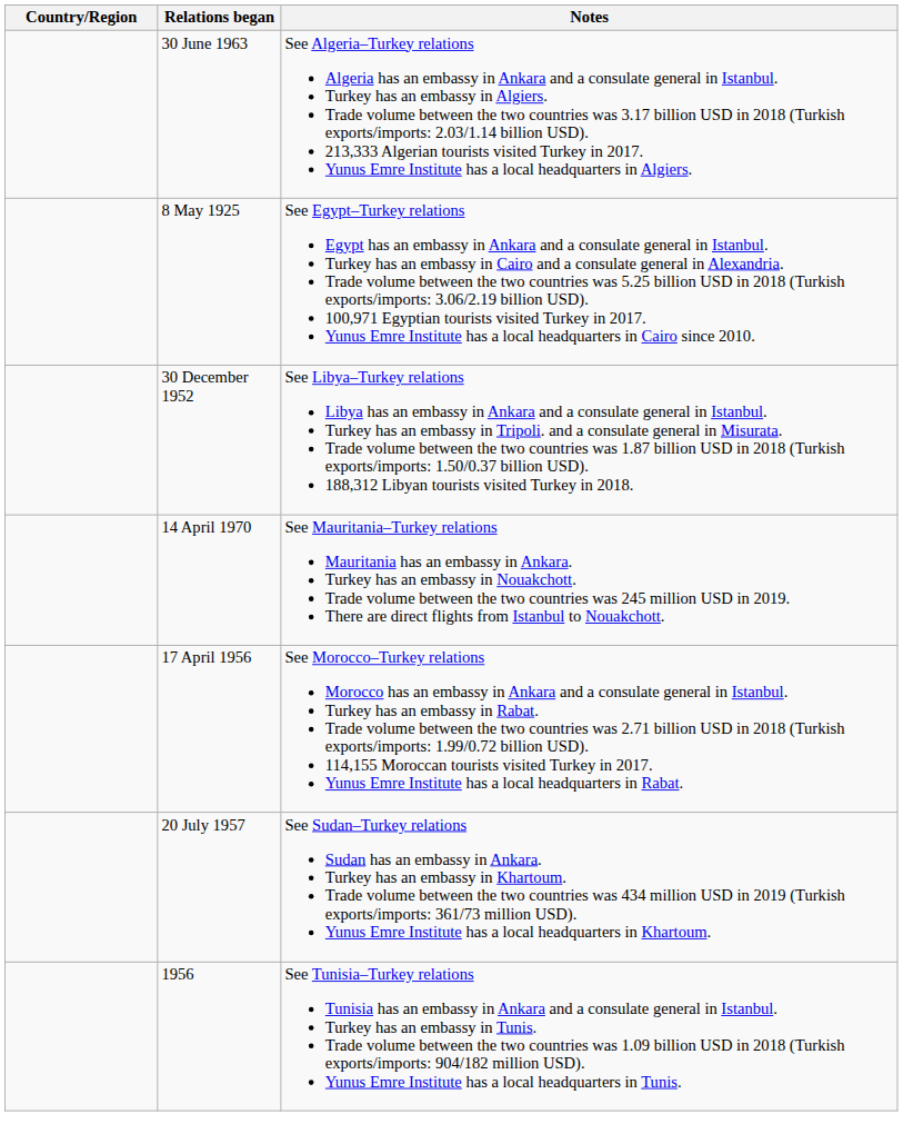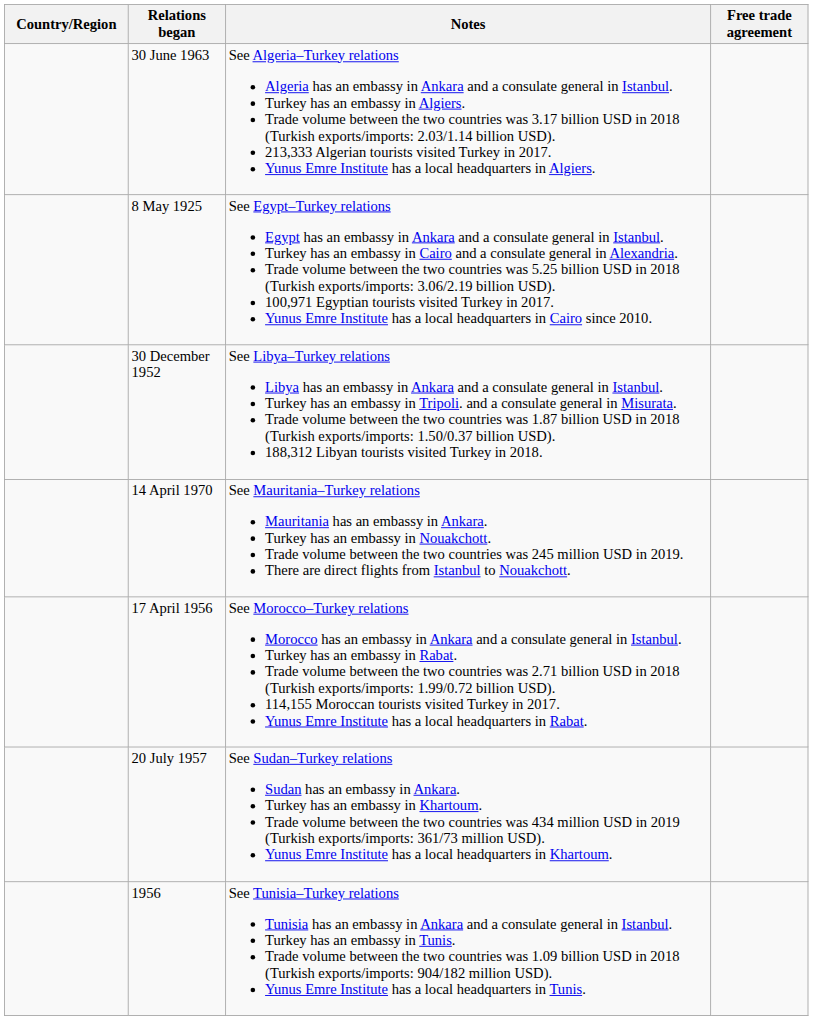 <table class="wikitable sortable" style="width:100%; margin:auto;">
 <tr>
 <th style="width:10%;">Country/Region</th>
 <th style="width:10%;">Relations began</th>
 <th style="width:50%;">Notes</th>
+<th style="width:10%;">Free trade agreement</th>
 </tr>
 <tr valign="top">
 <td></td>
 <td>30 June 1963</td>
 <td>See <a href='#'>Algeria–Turkey relations</a><br><ul><li><a href='#'>Algeria</a> has an embassy in <a href='#'>Ankara</a> and a consulate general in <a href='#'>Istanbul</a>.</li><li>Turkey has an embassy in <a href='#'>Algiers</a>.</li><li>Trade volume between the two countries was 3.17 billion USD in 2018 (Turkish exports/imports: 2.03/1.14 billion USD).</li><li>213,333 Algerian tourists visited Turkey in 2017.</li><li><a href='#'>Yunus Emre Institute</a> has a local headquarters in <a href='#'>Algiers</a>.</li></ul></td>
+<td></td>
 </tr>
 <tr valign="top">
 <td></td>
 <td>8 May 1925</td>
 <td>See <a href='#'>Egypt–Turkey relations</a><br><ul><li><a href='#'>Egypt</a> has an embassy in <a href='#'>Ankara</a> and a consulate general in <a href='#'>Istanbul</a>.</li><li>Turkey has an embassy in <a href='#'>Cairo</a> and a consulate general in <a href='#'>Alexandria</a>.</li><li>Trade volume between the two countries was 5.25 billion USD in 2018 (Turkish exports/imports: 3.06/2.19 billion USD).</li><li>100,971 Egyptian tourists visited Turkey in 2017.</li><li><a href='#'>Yunus Emre Institute</a> has a local headquarters in <a href='#'>Cairo</a> since 2010.</li></ul></td>
+<td></td>
 </tr>
 <tr valign="top">
 <td></td>
 <td>30 December 1952</td>
 <td>See <a href='#'>Libya–Turkey relations</a><br><ul><li><a href='#'>Libya</a> has an embassy in <a href='#'>Ankara</a> and a consulate general in <a href='#'>Istanbul</a>.</li><li>Turkey has an embassy in <a href='#'>Tripoli</a>. and a consulate general in <a href='#'>Misurata</a>.</li><li>Trade volume between the two countries was 1.87 billion USD in 2018 (Turkish exports/imports: 1.50/0.37 billion USD).</li><li>188,312 Libyan tourists visited Turkey in 2018.</li></ul></td>
+<td></td>
 </tr>
 <tr valign="top">
 <td></td>
 <td>14 April 1970</td>
 <td>See <a href='#'>Mauritania–Turkey relations</a><br><ul><li><a href='#'>Mauritania</a> has an embassy in <a href='#'>Ankara</a>.</li><li>Turkey has an embassy in <a href='#'>Nouakchott</a>.</li><li>Trade volume between the two countries was 245 million USD in 2019.</li><li>There are direct flights from <a href='#'>Istanbul</a> to <a href='#'>Nouakchott</a>.</li></ul></td>
+<td></td>
 </tr>
 <tr valign="top">
 <td></td>
 <td>17 April 1956</td>
 <td>See <a href='#'>Morocco–Turkey relations</a><br><ul><li><a href='#'>Morocco</a> has an embassy in <a href='#'>Ankara</a> and a consulate general in <a href='#'>Istanbul</a>.</li><li>Turkey has an embassy in <a href='#'>Rabat</a>.</li><li>Trade volume between the two countries was 2.71 billion USD in 2018 (Turkish exports/imports: 1.99/0.72 billion USD).</li><li>114,155 Moroccan tourists visited Turkey in 2017.</li><li><a href='#'>Yunus Emre Institute</a> has a local headquarters in <a href='#'>Rabat</a>.</li></ul></td>
+<td></td>
 </tr>
 <tr valign="top">
 <td></td>
 <td>20 July 1957</td>
 <td>See <a href='#'>Sudan–Turkey relations</a><br><ul><li><a href='#'>Sudan</a> has an embassy in <a href='#'>Ankara</a>.</li><li>Turkey has an embassy in <a href='#'>Khartoum</a>.</li><li>Trade volume between the two countries was 434 million USD in 2019 (Turkish exports/imports: 361/73 million USD).</li><li><a href='#'>Yunus Emre Institute</a> has a local headquarters in <a href='#'>Khartoum</a>.</li></ul></td>
+<td></td>
 </tr>
 <tr valign="top">
 <td></td>
 <td>1956</td>
 <td>See <a href='#'>Tunisia–Turkey relations</a><br><ul><li><a href='#'>Tunisia</a> has an embassy in <a href='#'>Ankara</a> and a consulate general in <a href='#'>Istanbul</a>.</li><li>Turkey has an embassy in <a href='#'>Tunis</a>.</li><li>Trade volume between the two countries was 1.09 billion USD in 2018 (Turkish exports/imports: 904/182 million USD).</li><li><a href='#'>Yunus Emre Institute</a> has a local headquarters in <a href='#'>Tunis</a>.</li></ul></td>
+<td></td>
 </tr>
 </table>
